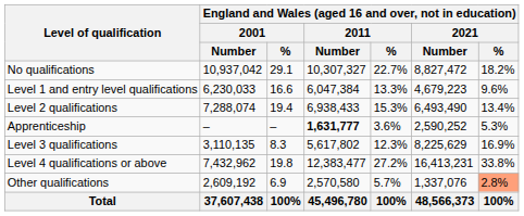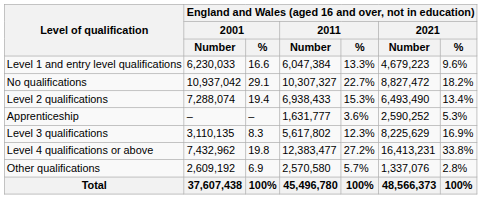 <table class="wikitable">
 <tr>
 <th rowspan="3">Level of qualification</th>
 <th colspan="6">England and Wales (aged 16 and over, not in education)</th>
 </tr>
 <tr>
 <th colspan="2">2001</th>
 <th colspan="2">2011</th>
 <th colspan="2">2021</th>
 </tr>
 <tr>
 <th>Number</th>
 <th>%</th>
 <th>Number</th>
 <th>%</th>
 <th>Number</th>
 <th>%</th>
 </tr>
 <tr>
+<td>Level 1 and entry level qualifications</td>
+<td>6,230,033</td>
+<td>16.6</td>
+<td>6,047,384</td>
+<td>13.3%</td>
+<td>4,679,223</td>
+<td>9.6%</td>
+</tr>
+<tr>
 <td>No qualifications</td>
 <td>10,937,042</td>
 <td>29.1</td>
 <td>10,307,327</td>
 <td>22.7%</td>
 <td>8,827,472</td>
 <td>18.2%</td>
-</tr>
-<tr>
-<td>Level 1 and entry level qualifications</td>
-<td>6,230,033</td>
-<td>16.6</td>
-<td>6,047,384</td>
-<td>13.3%</td>
-<td>4,679,223</td>
-<td>9.6%</td>
 </tr>
 <tr>
 <td>Level 2 qualifications</td>
 <td>7,288,074</td>
 <td>19.4</td>
 <td>6,938,433</td>
 <td>15.3%</td>
 <td>6,493,490</td>
 <td>13.4%</td>
 </tr>
 <tr>
 <td>Apprenticeship</td>
 <td>–</td>
 <td>–</td>
-<td><strong>1,631,777</strong></td>
+<td>1,631,777</td>
 <td>3.6%</td>
 <td>2,590,252</td>
 <td>5.3%</td>
 </tr>
 <tr>
 <td>Level 3 qualifications</td>
 <td>3,110,135</td>
 <td>8.3</td>
 <td>5,617,802</td>
 <td>12.3%</td>
 <td>8,225,629</td>
 <td>16.9%</td>
 </tr>
 <tr>
 <td>Level 4 qualifications or above</td>
 <td>7,432,962</td>
 <td>19.8</td>
 <td>12,383,477</td>
 <td>27.2%</td>
 <td>16,413,231</td>
 <td>33.8%</td>
 </tr>
 <tr>
 <td>Other qualifications</td>
 <td>2,609,192</td>
 <td>6.9</td>
 <td>2,570,580</td>
 <td>5.7%</td>
 <td>1,337,076</td>
-<td style="background: lightsalmon;">2.8%</td>
+<td>2.8%</td>
 </tr>
 <tr>
 <th>Total</th>
 <th>37,607,438</th>
 <th>100%</th>
 <th>45,496,780</th>
 <th>100%</th>
 <th>48,566,373</th>
 <th>100%</th>
 </tr>
 </table>
